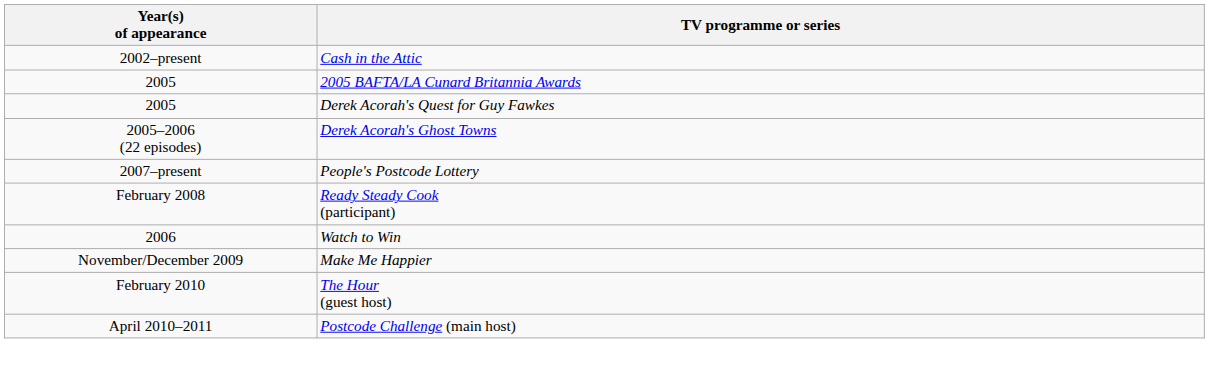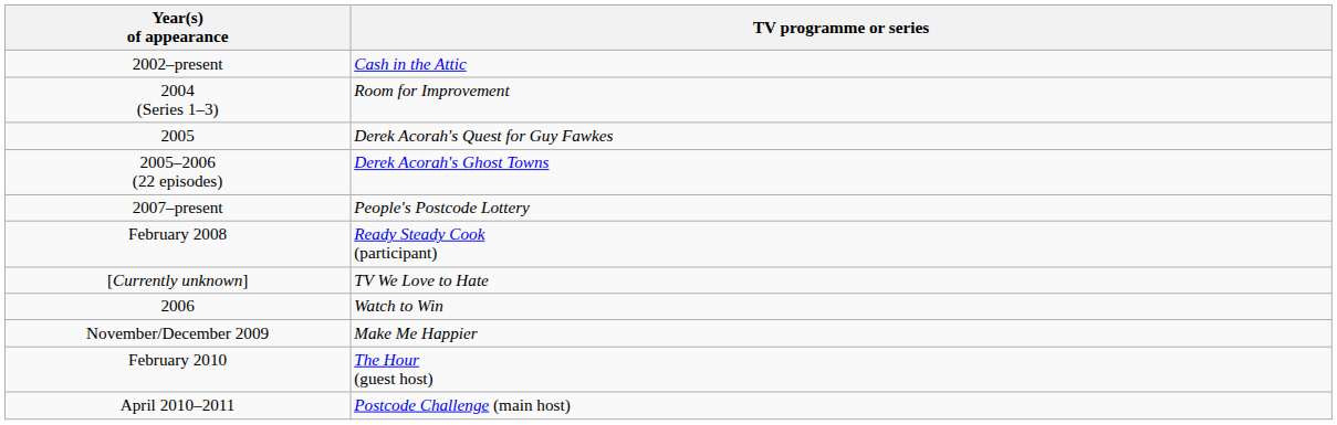 <table class=wikitable width=100%>
 <tr>
 <th width=19%>Year(s)<br>of appearance</th>
 <th width=54%>TV programme or series</th>
 </tr>
 <tr valign=top>
 <td align=center>2002–present</td>
 <td><em><a href='#'>Cash in the Attic</a></em></td>
 </tr>
 <tr valign=top>
-<td align=center>2005</td>
-<td><em><a href='#'>2005 BAFTA/LA Cunard Britannia Awards</a></em></td>
+<td align=center>2004<br>(Series 1–3)</td>
+<td><em>Room for Improvement</em></td>
 </tr>
 <tr valign=top>
 <td align=center>2005</td>
 <td><em>Derek Acorah's Quest for Guy Fawkes</em></td>
 </tr>
 <tr valign=top>
 <td align=center>2005–2006<br>(22 episodes)</td>
 <td><em><a href='#'>Derek Acorah's Ghost Towns</a></em></td>
 </tr>
 <tr valign=top>
 <td align=center>2007–present</td>
 <td><em>People's Postcode Lottery</em></td>
 </tr>
 <tr valign=top>
 <td align=center>February 2008</td>
 <td><em><a href='#'>Ready Steady Cook</a></em><br>(participant)</td>
 </tr>
 <tr valign=top>
+<td align=center>[<em>Currently unknown</em>]</td>
+<td><em>TV We Love to Hate</em></td>
+</tr>
+<tr valign=top>
 <td align=center>2006</td>
 <td><em>Watch to Win</em></td>
 </tr>
 <tr valign=top>
 <td align=center>November/December 2009</td>
 <td><em>Make Me Happier</em></td>
 </tr>
 <tr valign=top>
 <td align=center>February 2010</td>
 <td><em><a href='#'>The Hour</a></em><br>(guest host)</td>
 </tr>
 <tr valign=top>
 <td align=center>April 2010–2011</td>
 <td><em><a href='#'>Postcode Challenge</a></em> (main host)</td>
 </tr>
 </table>
